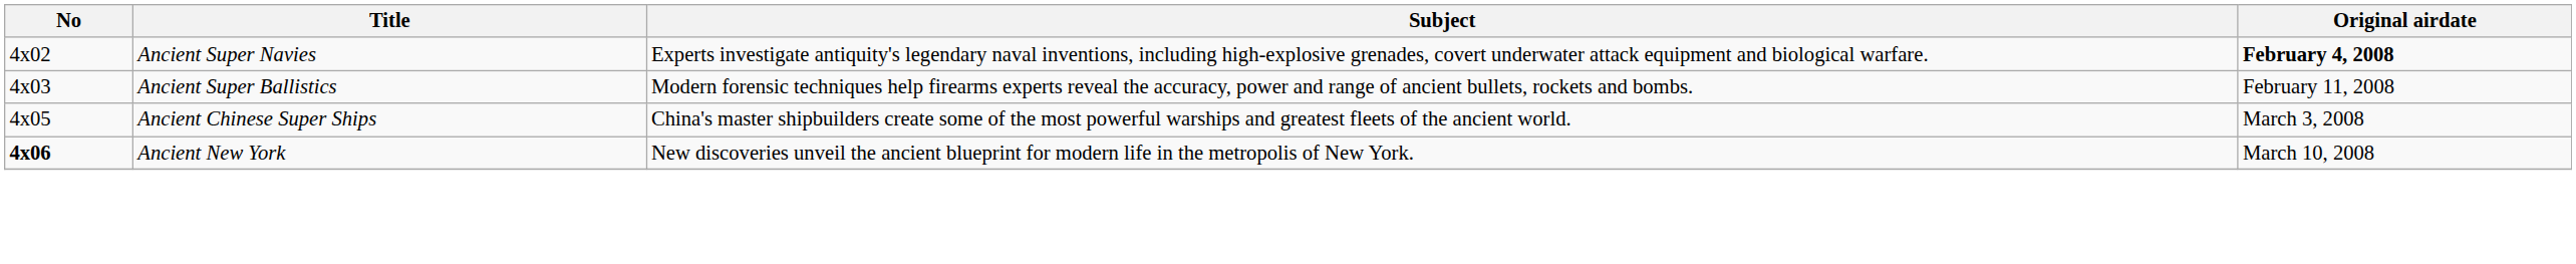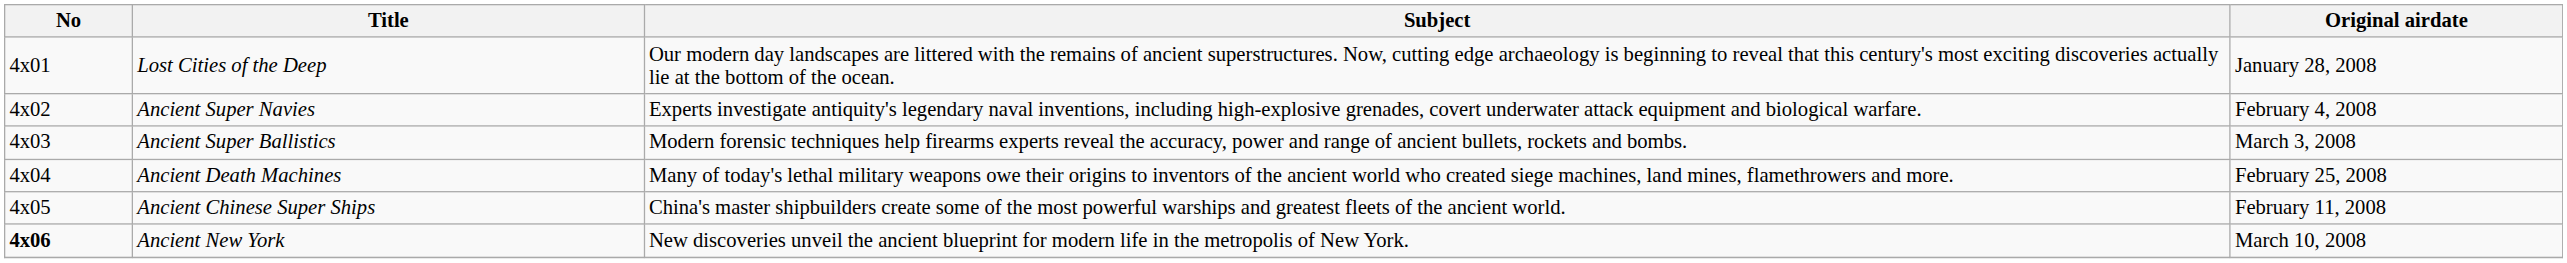 <table class="wikitable" width=100%>
 <tr>
 <th width=5%>No</th>
 <th width=20%>Title</th>
 <th width=62%>Subject</th>
 <th width=13%>Original airdate</th>
 </tr>
 <tr>
+<td>4x01</td>
+<td><em>Lost Cities of the Deep </em></td>
+<td>Our modern day landscapes are littered with the remains of ancient superstructures. Now, cutting edge archaeology is beginning to reveal that this century's most exciting discoveries actually lie at the bottom of the ocean.</td>
+<td>January 28, 2008</td>
+</tr>
+<tr>
 <td>4x02</td>
 <td><em>Ancient Super Navies</em></td>
 <td>Experts investigate antiquity's legendary naval inventions, including high-explosive grenades, covert underwater attack equipment and biological warfare.</td>
-<td><strong>February 4, 2008</strong></td>
+<td>February 4, 2008</td>
 </tr>
 <tr>
 <td>4x03</td>
 <td><em>Ancient Super Ballistics</em></td>
 <td>Modern forensic techniques help firearms experts reveal the accuracy, power and range of ancient bullets, rockets and bombs.</td>
-<td>February 11, 2008</td>
+<td>March 3, 2008</td>
+</tr>
+<tr>
+<td>4x04</td>
+<td><em>Ancient Death Machines</em></td>
+<td>Many of today's lethal military weapons owe their origins to inventors of the ancient world who created siege machines, land mines, flamethrowers and more.</td>
+<td>February 25, 2008</td>
 </tr>
 <tr>
 <td>4x05</td>
 <td><em>Ancient Chinese Super Ships</em></td>
 <td>China's master shipbuilders create some of the most powerful warships and greatest fleets of the ancient world.</td>
-<td>March 3, 2008</td>
+<td>February 11, 2008</td>
 </tr>
 <tr>
 <td><strong>4x06</strong></td>
 <td><em>Ancient New York</em></td>
 <td>New discoveries unveil the ancient blueprint for modern life in the metropolis of New York.</td>
 <td>March 10, 2008</td>
 </tr>
 <tr>
 </tr>
 </table>
